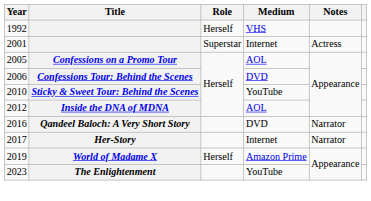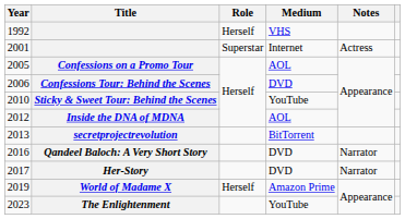 <table class="wikitable sortable plainrowheaders">
 <tr>
 <th scope="col">Year</th>
 <th scope="col">Title</th>
 <th scope="col">Role</th>
 <th scope="col">Medium</th>
 <th scope="col">Notes</th>
 <th scope="col" class="unsortable"></th>
 </tr>
 <tr>
 <td>1992</td>
 <th scope="row"></th>
 <td>Herself</td>
 <td><a href='#'>VHS</a></td>
 <td></td>
 <td style="text-align: center;"></td>
 </tr>
 <tr>
 <td>2001</td>
 <th scope="row"></th>
 <td>Superstar</td>
 <td>Internet</td>
 <td>Actress</td>
 <td style="text-align: center;"></td>
 </tr>
 <tr>
 <td>2005</td>
 <th scope="row"><em><a href='#'>Confessions on a Promo Tour</a></em></th>
 <td rowspan="4">Herself</td>
 <td><a href='#'>AOL</a></td>
 <td rowspan="4">Appearance</td>
 <td style="text-align: center;"></td>
 </tr>
 <tr>
 <td>2006</td>
 <th scope="row"><em><a href='#'>Confessions Tour: Behind the Scenes</a></em></th>
 <td><a href='#'>DVD</a></td>
 <td style="text-align: center;"></td>
 </tr>
 <tr>
 <td>2010</td>
 <th scope="row"><em><a href='#'>Sticky & Sweet Tour: Behind the Scenes</a></em></th>
 <td>YouTube</td>
 <td style="text-align: center;"></td>
 </tr>
 <tr>
 <td>2012</td>
 <th scope="row"><em><a href='#'>Inside the DNA of MDNA</a></em></th>
 <td><a href='#'>AOL</a></td>
 <td style="text-align: center;"></td>
 </tr>
 <tr>
+<td>2013</td>
+<th scope="row"><em><a href='#'>secretprojectrevolution</a></em></th>
+<td></td>
+<td><a href='#'>BitTorrent</a></td>
+<td></td>
+<td style="text-align: center;"></td>
+</tr>
+<tr>
 <td>2016</td>
 <th scope="row"><em>Qandeel Baloch: A Very Short Story</em></th>
 <td></td>
 <td>DVD</td>
 <td>Narrator</td>
 <td style="text-align: center;"></td>
 </tr>
 <tr>
 <td>2017</td>
 <th scope="row"><em>Her-Story</em></th>
 <td></td>
-<td>Internet</td>
+<td>DVD</td>
 <td>Narrator</td>
 <td style="text-align: center;"></td>
 </tr>
 <tr>
 <td>2019</td>
 <th scope="row"><em><a href='#'>World of Madame X</a></em></th>
 <td>Herself</td>
 <td><a href='#'>Amazon Prime</a></td>
 <td rowspan="2">Appearance</td>
 <td style="text-align: center;"></td>
 </tr>
 <tr>
 <td>2023</td>
 <th scope="row"><em>The Enlightenment</em></th>
 <td></td>
 <td>YouTube</td>
 <td style="text-align: center;"></td>
 </tr>
 </table>
